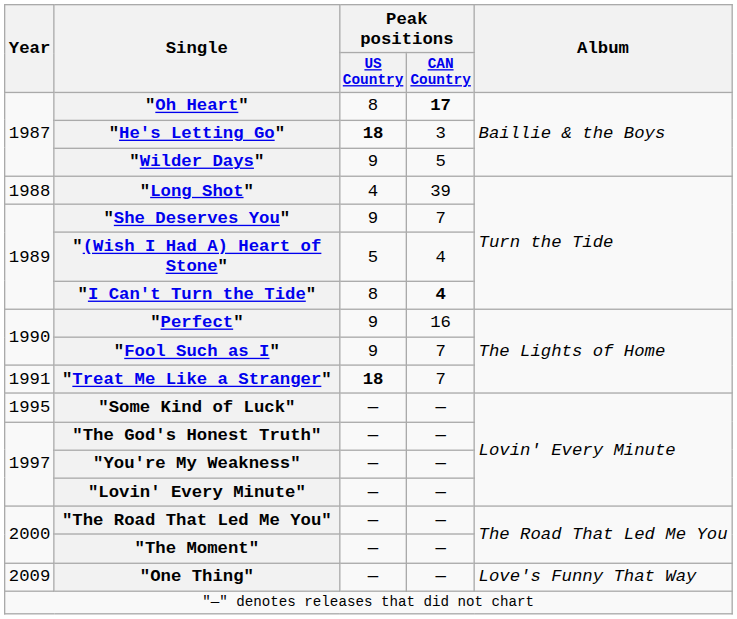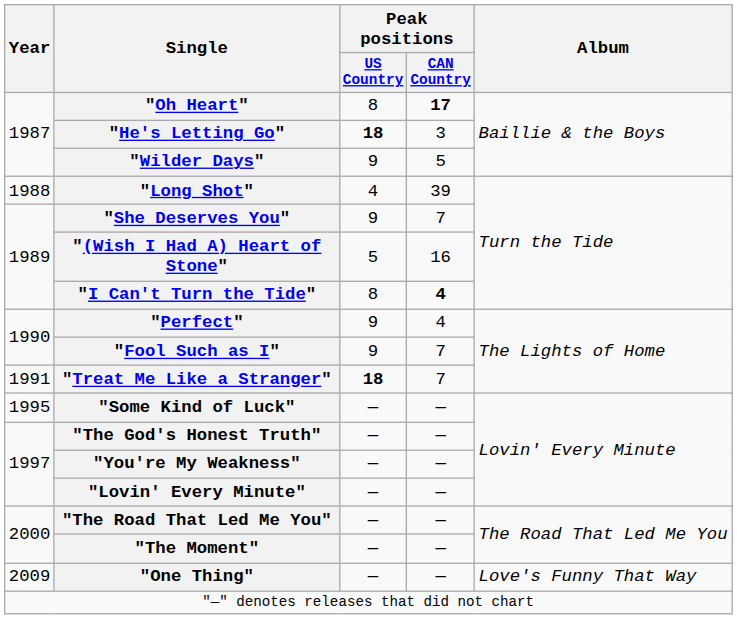 <table class="wikitable plainrowheaders" style="text-align:center;">
 <tr>
 <th rowspan="2">Year</th>
 <th rowspan="2" style="width:16em;">Single</th>
 <th colspan="2">Peak positions</th>
 <th rowspan="2">Album</th>
 </tr>
 <tr style="font-size:smaller;">
 <th width="45"><a href='#'>US Country</a><br></th>
 <th width="45"><a href='#'>CAN Country</a><br></th>
 </tr>
 <tr>
 <td rowspan="3">1987</td>
 <th scope="row">"<a href='#'>Oh Heart</a>"</th>
 <td>8</td>
 <td><strong>17</strong></td>
 <td align="left" rowspan="3"><em>Baillie & the Boys</em></td>
 </tr>
 <tr>
 <th scope="row">"<a href='#'>He's Letting Go</a>"</th>
 <td><strong>18</strong></td>
 <td>3</td>
 </tr>
 <tr>
 <th scope="row">"<a href='#'>Wilder Days</a>"</th>
 <td>9</td>
 <td>5</td>
 </tr>
 <tr>
 <td>1988</td>
 <th scope="row">"<a href='#'>Long Shot</a>"</th>
 <td>4</td>
 <td>39</td>
 <td align="left" rowspan="4"><em>Turn the Tide</em></td>
 </tr>
 <tr>
 <td rowspan="3">1989</td>
 <th scope="row">"<a href='#'>She Deserves You</a>"</th>
 <td>9</td>
 <td>7</td>
 </tr>
 <tr>
 <th scope="row">"<a href='#'>(Wish I Had A) Heart of Stone</a>"</th>
 <td>5</td>
-<td>4</td>
+<td>16</td>
 </tr>
 <tr>
 <th scope="row">"<a href='#'>I Can't Turn the Tide</a>"</th>
 <td>8</td>
 <td><strong>4</strong></td>
 </tr>
 <tr>
 <td rowspan="2">1990</td>
 <th scope="row">"<a href='#'>Perfect</a>"</th>
 <td>9</td>
-<td>16</td>
+<td>4</td>
 <td align="left" rowspan="3"><em>The Lights of Home</em></td>
 </tr>
 <tr>
 <th scope="row">"<a href='#'>Fool Such as I</a>"</th>
 <td>9</td>
 <td>7</td>
 </tr>
 <tr>
 <td>1991</td>
 <th scope="row">"<a href='#'>Treat Me Like a Stranger</a>"</th>
 <td><strong>18</strong></td>
 <td>7</td>
 </tr>
 <tr>
 <td>1995</td>
 <th scope="row">"Some Kind of Luck"</th>
 <td>—</td>
 <td>—</td>
 <td align="left" rowspan="4"><em>Lovin' Every Minute</em></td>
 </tr>
 <tr>
 <td rowspan="3">1997</td>
 <th scope="row">"The God's Honest Truth"</th>
 <td>—</td>
 <td>—</td>
 </tr>
 <tr>
 <th scope="row">"You're My Weakness"</th>
 <td>—</td>
 <td>—</td>
 </tr>
 <tr>
 <th scope="row">"Lovin' Every Minute"</th>
 <td>—</td>
 <td>—</td>
 </tr>
 <tr>
 <td rowspan="2">2000</td>
 <th scope="row">"The Road That Led Me You"</th>
 <td>—</td>
 <td>—</td>
 <td align="left" rowspan="2"><em>The Road That Led Me You</em></td>
 </tr>
 <tr>
 <th scope="row">"The Moment"</th>
 <td>—</td>
 <td>—</td>
 </tr>
 <tr>
 <td>2009</td>
 <th scope="row">"One Thing"</th>
 <td>—</td>
 <td>—</td>
 <td align="left"><em>Love's Funny That Way</em></td>
 </tr>
 <tr>
 <td colspan="5" style="font-size:8pt">"—" denotes releases that did not chart</td>
 </tr>
 </table>
